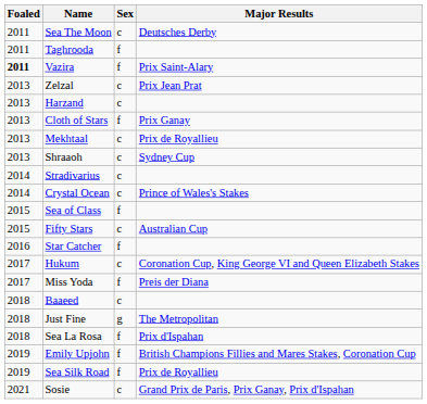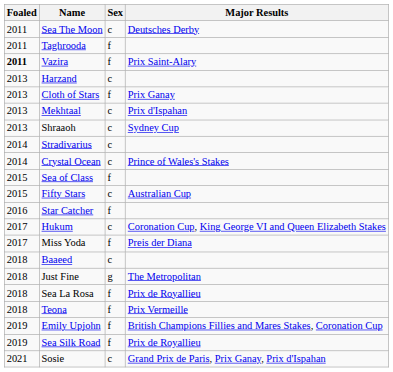 <table class="wikitable">
 <tr>
 <th>Foaled</th>
 <th>Name</th>
 <th>Sex</th>
 <th>Major Results</th>
 </tr>
 <tr>
 <td>2011</td>
 <td><a href='#'>Sea The Moon</a></td>
 <td>c</td>
 <td><a href='#'>Deutsches Derby</a></td>
 </tr>
 <tr>
 <td>2011</td>
 <td><a href='#'>Taghrooda</a></td>
 <td>f</td>
 <td></td>
 </tr>
 <tr>
 <td><strong>2011</strong></td>
 <td><a href='#'>Vazira</a></td>
 <td>f</td>
 <td><a href='#'>Prix Saint-Alary</a></td>
 </tr>
 <tr>
 <td>2013</td>
-<td>Zelzal</td>
-<td>c</td>
-<td><a href='#'>Prix Jean Prat</a></td>
-</tr>
-<tr>
-<td>2013</td>
 <td><a href='#'>Harzand</a></td>
 <td>c</td>
 <td></td>
 </tr>
 <tr>
 <td>2013</td>
 <td><a href='#'>Cloth of Stars</a></td>
 <td>f</td>
 <td><a href='#'>Prix Ganay</a></td>
 </tr>
 <tr>
 <td>2013</td>
 <td><a href='#'>Mekhtaal</a></td>
 <td>c</td>
-<td><a href='#'>Prix de Royallieu</a></td>
+<td><a href='#'>Prix d'Ispahan</a></td>
 </tr>
 <tr>
 <td>2013</td>
 <td>Shraaoh</td>
 <td>c</td>
 <td><a href='#'>Sydney Cup</a></td>
 </tr>
 <tr>
 <td>2014</td>
 <td><a href='#'>Stradivarius</a></td>
 <td>c</td>
 <td></td>
 </tr>
 <tr>
 <td>2014</td>
 <td><a href='#'>Crystal Ocean</a></td>
 <td>c</td>
 <td><a href='#'>Prince of Wales's Stakes</a></td>
 </tr>
 <tr>
 <td>2015</td>
 <td><a href='#'>Sea of Class</a></td>
 <td>f</td>
 <td></td>
 </tr>
 <tr>
 <td>2015</td>
 <td><a href='#'>Fifty Stars</a></td>
 <td>c</td>
 <td><a href='#'>Australian Cup</a></td>
 </tr>
 <tr>
 <td>2016</td>
 <td><a href='#'>Star Catcher</a></td>
 <td>f</td>
 <td></td>
 </tr>
 <tr>
 <td>2017</td>
 <td><a href='#'>Hukum</a></td>
 <td>c</td>
 <td><a href='#'>Coronation Cup</a>, <a href='#'>King George VI and Queen Elizabeth Stakes</a></td>
 </tr>
 <tr>
 <td>2017</td>
 <td>Miss Yoda</td>
 <td>f</td>
 <td><a href='#'>Preis der Diana</a></td>
 </tr>
 <tr>
 <td>2018</td>
 <td><a href='#'>Baaeed</a></td>
 <td>c</td>
 <td></td>
 </tr>
 <tr>
 <td>2018</td>
 <td>Just Fine</td>
 <td>g</td>
 <td><a href='#'>The Metropolitan</a></td>
 </tr>
 <tr>
 <td>2018</td>
 <td>Sea La Rosa</td>
 <td>f</td>
-<td><a href='#'>Prix d'Ispahan</a></td>
+<td><a href='#'>Prix de Royallieu</a></td>
+</tr>
+<tr>
+<td>2018</td>
+<td><a href='#'>Teona</a></td>
+<td>f</td>
+<td><a href='#'>Prix Vermeille</a></td>
 </tr>
 <tr>
 <td>2019</td>
 <td><a href='#'>Emily Upjohn</a></td>
 <td>f</td>
 <td><a href='#'>British Champions Fillies and Mares Stakes</a>, <a href='#'>Coronation Cup</a></td>
 </tr>
 <tr>
 <td>2019</td>
 <td><a href='#'>Sea Silk Road</a></td>
 <td>f</td>
 <td><a href='#'>Prix de Royallieu</a></td>
 </tr>
 <tr>
 <td>2021</td>
 <td>Sosie</td>
 <td>c</td>
 <td><a href='#'>Grand Prix de Paris</a>, <a href='#'>Prix Ganay</a>, <a href='#'>Prix d'Ispahan</a></td>
 </tr>
 </table>
